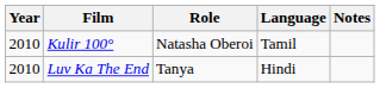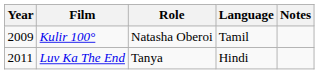 <table class="wikitable" style="font-size: 95%;">
 <tr>
 <th>Year</th>
 <th>Film</th>
 <th>Role</th>
 <th>Language</th>
 <th>Notes</th>
 </tr>
 <tr>
-<td>2010</td>
+<td>2009</td>
 <td><em><a href='#'>Kulir 100°</a></em></td>
 <td>Natasha Oberoi</td>
 <td>Tamil</td>
 <td></td>
 </tr>
 <tr>
-<td>2010</td>
+<td>2011</td>
 <td><em><a href='#'>Luv Ka The End</a></em></td>
 <td>Tanya</td>
 <td>Hindi</td>
 <td></td>
 </tr>
 </table>
